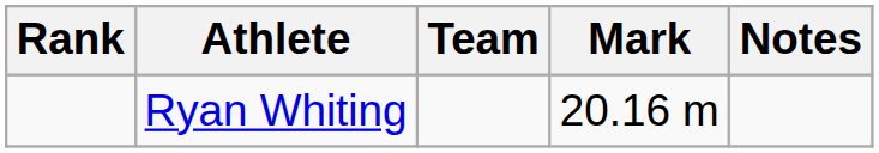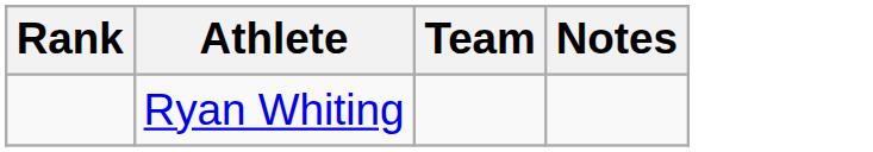 <table class="wikitable sortable">
 <tr>
 <th>Rank</th>
 <th>Athlete</th>
 <th>Team</th>
-<th>Mark</th>
 <th>Notes</th>
 </tr>
 <tr>
 <td align=center></td>
 <td><a href='#'>Ryan Whiting</a></td>
 <td></td>
-<td>20.16 m</td>
 <td></td>
 </tr>
 </table>
